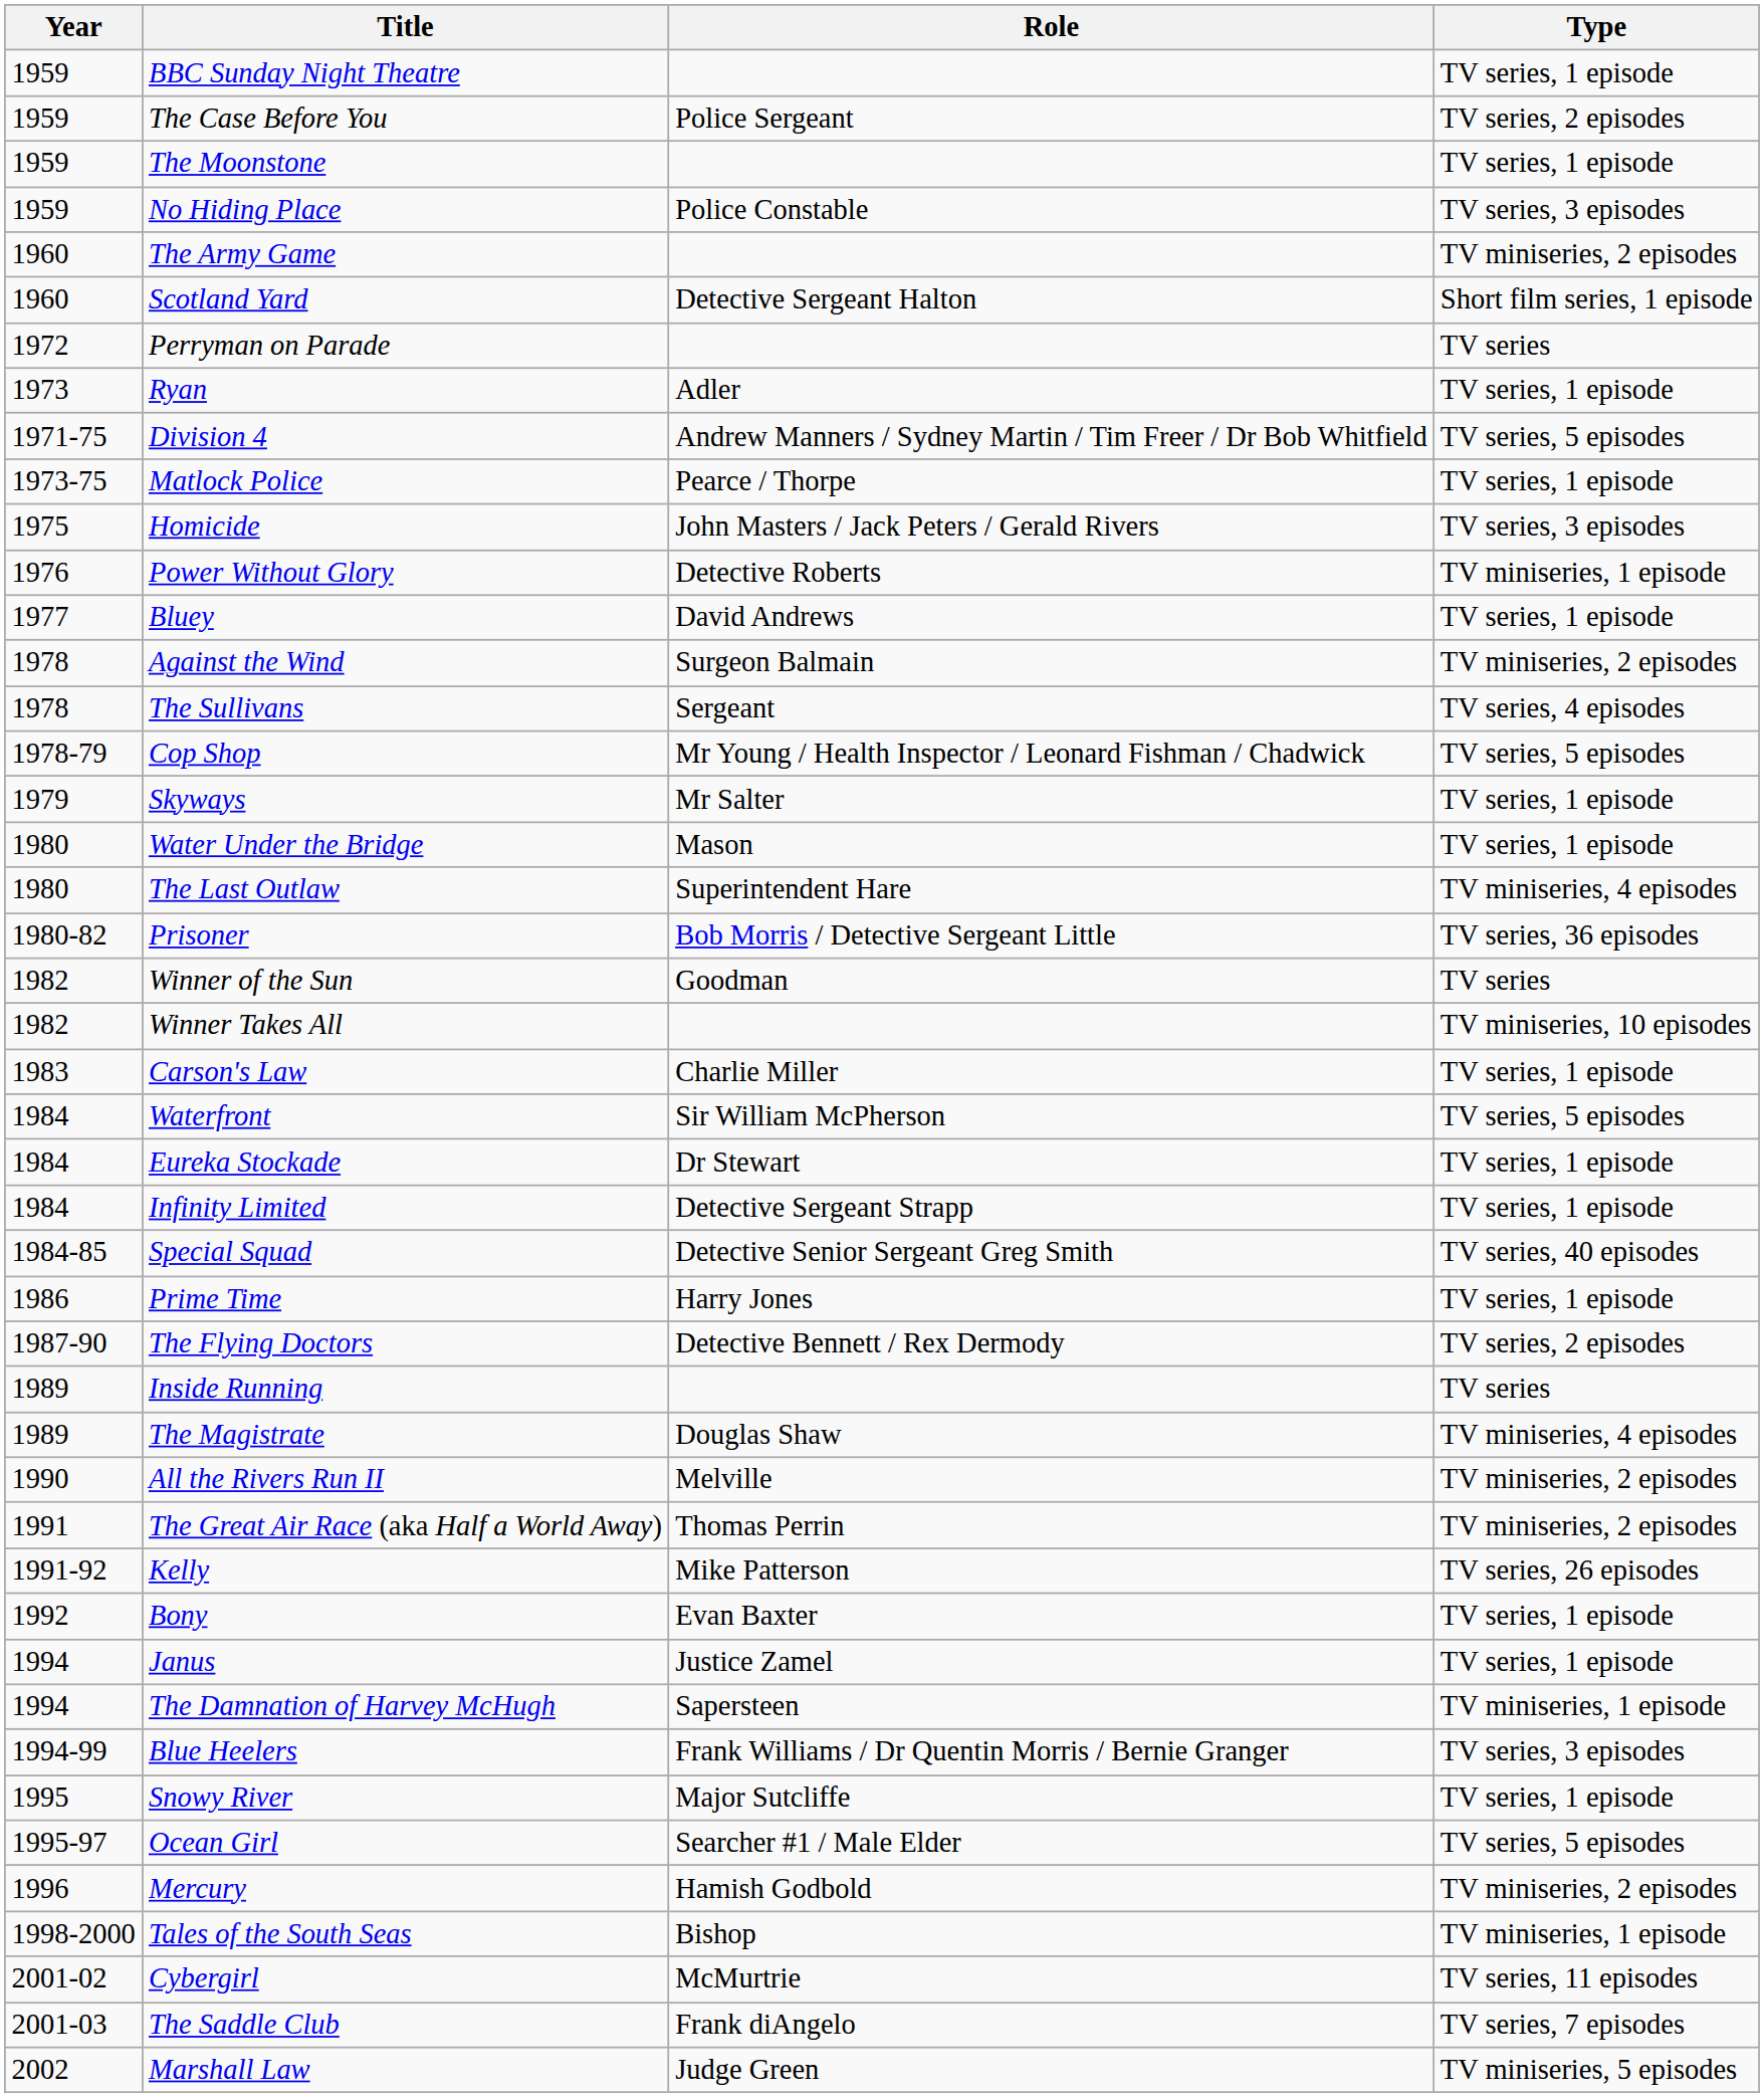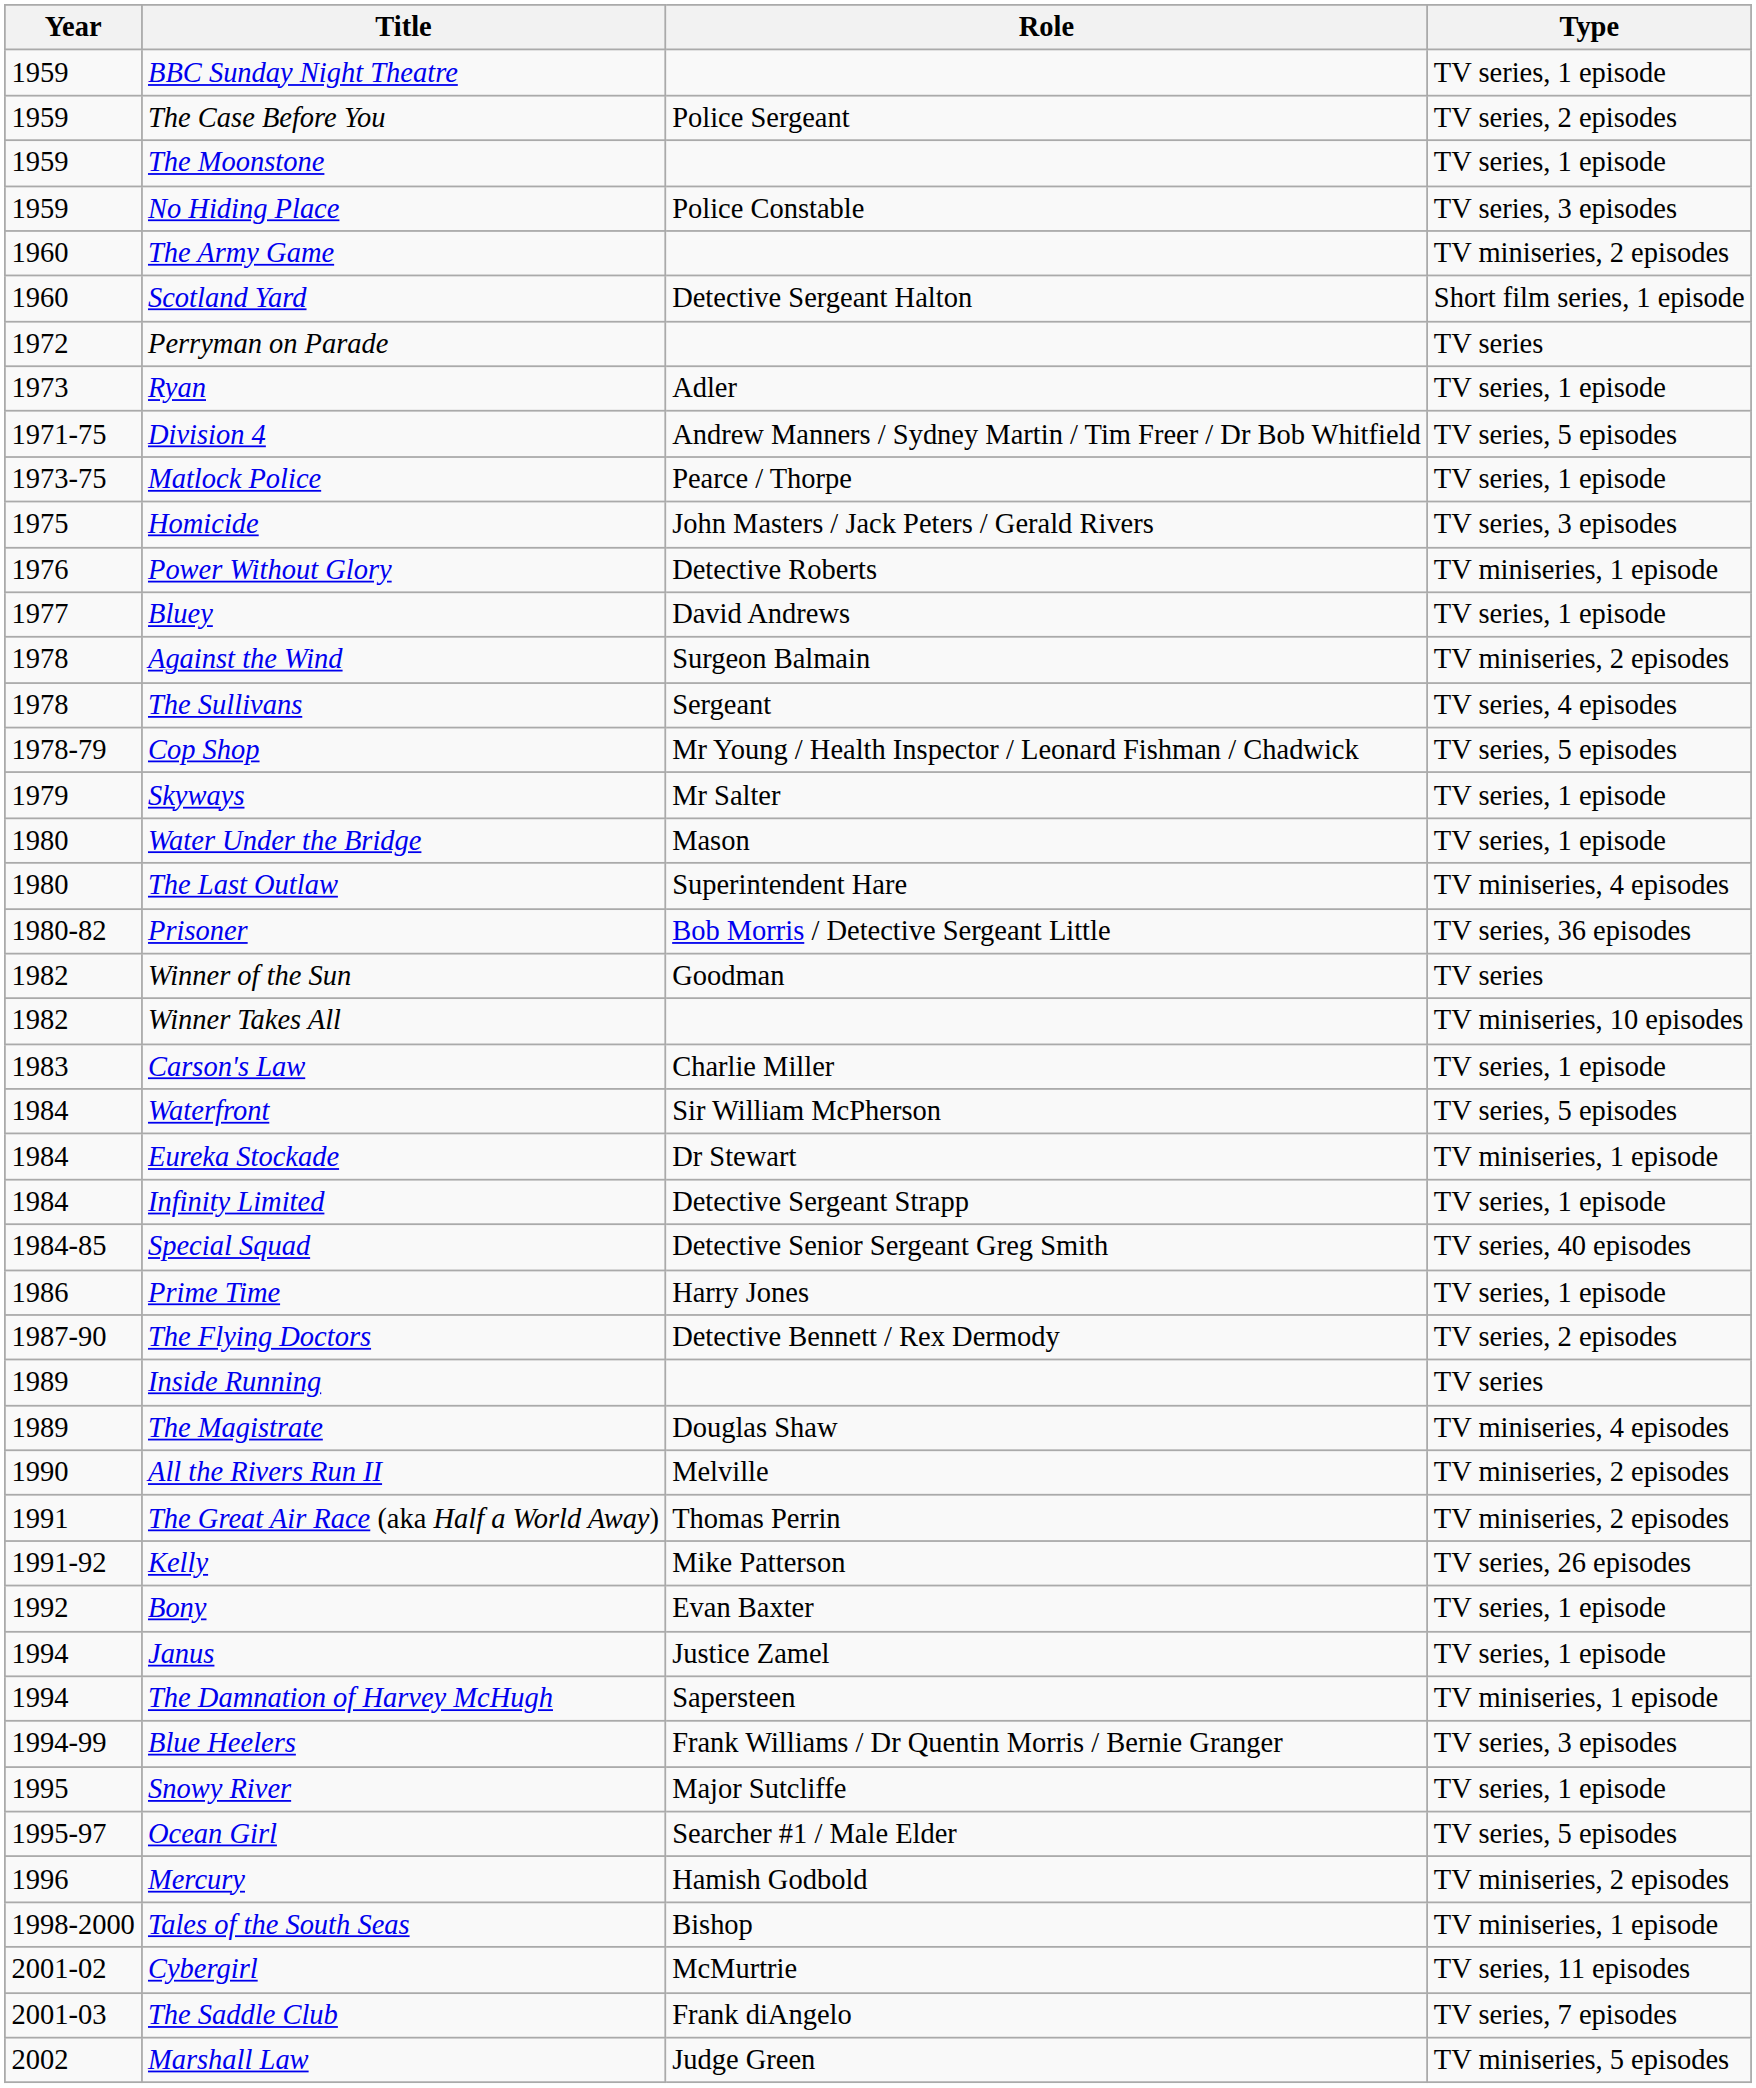 <table class="wikitable">
 <tr>
 <th>Year</th>
 <th>Title</th>
 <th>Role</th>
 <th>Type</th>
 </tr>
 <tr>
 <td>1959</td>
 <td><em><a href='#'>BBC Sunday Night Theatre</a></em></td>
 <td></td>
 <td>TV series, 1 episode</td>
 </tr>
 <tr>
 <td>1959</td>
 <td><em>The Case Before You</em></td>
 <td>Police Sergeant</td>
 <td>TV series, 2 episodes</td>
 </tr>
 <tr>
 <td>1959</td>
 <td><em><a href='#'>The Moonstone</a></em></td>
 <td></td>
 <td>TV series, 1 episode</td>
 </tr>
 <tr>
 <td>1959</td>
 <td><em><a href='#'>No Hiding Place</a></em></td>
 <td>Police Constable</td>
 <td>TV series, 3 episodes</td>
 </tr>
 <tr>
 <td>1960</td>
 <td><em><a href='#'>The Army Game</a></em></td>
 <td></td>
 <td>TV miniseries, 2 episodes</td>
 </tr>
 <tr>
 <td>1960</td>
 <td><em><a href='#'>Scotland Yard</a></em></td>
 <td>Detective Sergeant Halton</td>
 <td>Short film series, 1 episode</td>
 </tr>
 <tr>
 <td>1972</td>
 <td><em>Perryman on Parade</em></td>
 <td></td>
 <td>TV series</td>
 </tr>
 <tr>
 <td>1973</td>
 <td><em><a href='#'>Ryan</a></em></td>
 <td>Adler</td>
 <td>TV series, 1 episode</td>
 </tr>
 <tr>
 <td>1971-75</td>
 <td><em><a href='#'>Division 4</a></em></td>
 <td>Andrew Manners / Sydney Martin / Tim Freer / Dr Bob Whitfield</td>
 <td>TV series, 5 episodes</td>
 </tr>
 <tr>
 <td>1973-75</td>
 <td><em><a href='#'>Matlock Police</a></em></td>
 <td>Pearce / Thorpe</td>
 <td>TV series, 1 episode</td>
 </tr>
 <tr>
 <td>1975</td>
 <td><em><a href='#'>Homicide</a></em></td>
 <td>John Masters / Jack Peters / Gerald Rivers</td>
 <td>TV series, 3 episodes</td>
 </tr>
 <tr>
 <td>1976</td>
 <td><em><a href='#'>Power Without Glory</a></em></td>
 <td>Detective Roberts</td>
 <td>TV miniseries, 1 episode</td>
 </tr>
 <tr>
 <td>1977</td>
 <td><em><a href='#'>Bluey</a></em></td>
 <td>David Andrews</td>
 <td>TV series, 1 episode</td>
 </tr>
 <tr>
 <td>1978</td>
 <td><em><a href='#'>Against the Wind</a></em></td>
 <td>Surgeon Balmain</td>
 <td>TV miniseries, 2 episodes</td>
 </tr>
 <tr>
 <td>1978</td>
 <td><em><a href='#'>The Sullivans</a></em></td>
 <td>Sergeant</td>
 <td>TV series, 4 episodes</td>
 </tr>
 <tr>
 <td>1978-79</td>
 <td><em><a href='#'>Cop Shop</a></em></td>
 <td>Mr Young / Health Inspector / Leonard Fishman / Chadwick</td>
 <td>TV series, 5 episodes</td>
 </tr>
 <tr>
 <td>1979</td>
 <td><em><a href='#'>Skyways</a></em></td>
 <td>Mr Salter</td>
 <td>TV series, 1 episode</td>
 </tr>
 <tr>
 <td>1980</td>
 <td><em><a href='#'>Water Under the Bridge</a></em></td>
 <td>Mason</td>
 <td>TV series, 1 episode</td>
 </tr>
 <tr>
 <td>1980</td>
 <td><em><a href='#'>The Last Outlaw</a></em></td>
 <td>Superintendent Hare</td>
 <td>TV miniseries, 4 episodes</td>
 </tr>
 <tr>
 <td>1980-82</td>
 <td><em><a href='#'>Prisoner</a></em></td>
 <td><a href='#'>Bob Morris</a> / Detective Sergeant Little</td>
 <td>TV series, 36 episodes</td>
 </tr>
 <tr>
 <td>1982</td>
 <td><em>Winner of the Sun</em></td>
 <td>Goodman</td>
 <td>TV series</td>
 </tr>
 <tr>
 <td>1982</td>
 <td><em>Winner Takes All</em></td>
 <td></td>
 <td>TV miniseries, 10 episodes</td>
 </tr>
 <tr>
 <td>1983</td>
 <td><em><a href='#'>Carson's Law</a></em></td>
 <td>Charlie Miller</td>
 <td>TV series, 1 episode</td>
 </tr>
 <tr>
 <td>1984</td>
 <td><em><a href='#'>Waterfront</a></em></td>
 <td>Sir William McPherson</td>
 <td>TV series, 5 episodes</td>
 </tr>
 <tr>
 <td>1984</td>
 <td><em><a href='#'>Eureka Stockade</a></em></td>
 <td>Dr Stewart</td>
-<td>TV series, 1 episode</td>
+<td>TV miniseries, 1 episode</td>
 </tr>
 <tr>
 <td>1984</td>
 <td><em><a href='#'>Infinity Limited</a></em></td>
 <td>Detective Sergeant Strapp</td>
 <td>TV series, 1 episode</td>
 </tr>
 <tr>
 <td>1984-85</td>
 <td><em><a href='#'>Special Squad</a></em></td>
 <td>Detective Senior Sergeant Greg Smith</td>
 <td>TV series, 40 episodes</td>
 </tr>
 <tr>
 <td>1986</td>
 <td><em><a href='#'>Prime Time</a></em></td>
 <td>Harry Jones</td>
 <td>TV series, 1 episode</td>
 </tr>
 <tr>
 <td>1987-90</td>
 <td><em><a href='#'>The Flying Doctors</a></em></td>
 <td>Detective Bennett / Rex Dermody</td>
 <td>TV series, 2 episodes</td>
 </tr>
 <tr>
 <td>1989</td>
 <td><em><a href='#'>Inside Running</a></em></td>
 <td></td>
 <td>TV series</td>
 </tr>
 <tr>
 <td>1989</td>
 <td><em><a href='#'>The Magistrate</a></em></td>
 <td>Douglas Shaw</td>
 <td>TV miniseries, 4 episodes</td>
 </tr>
 <tr>
 <td>1990</td>
 <td><em><a href='#'>All the Rivers Run II</a></em></td>
 <td>Melville</td>
 <td>TV miniseries, 2 episodes</td>
 </tr>
 <tr>
 <td>1991</td>
 <td><em><a href='#'>The Great Air Race</a> </em>(aka <em>Half a World Away</em>)</td>
 <td>Thomas Perrin</td>
 <td>TV miniseries, 2 episodes</td>
 </tr>
 <tr>
 <td>1991-92</td>
 <td><em><a href='#'>Kelly</a></em></td>
 <td>Mike Patterson</td>
 <td>TV series, 26 episodes</td>
 </tr>
 <tr>
 <td>1992</td>
 <td><em><a href='#'>Bony</a></em></td>
 <td>Evan Baxter</td>
 <td>TV series, 1 episode</td>
 </tr>
 <tr>
 <td>1994</td>
 <td><em><a href='#'>Janus</a></em></td>
 <td>Justice Zamel</td>
 <td>TV series, 1 episode</td>
 </tr>
 <tr>
 <td>1994</td>
 <td><em><a href='#'>The Damnation of Harvey McHugh</a></em></td>
 <td>Sapersteen</td>
 <td>TV miniseries, 1 episode</td>
 </tr>
 <tr>
 <td>1994-99</td>
 <td><em><a href='#'>Blue Heelers</a></em></td>
 <td>Frank Williams / Dr Quentin Morris / Bernie Granger</td>
 <td>TV series, 3 episodes</td>
 </tr>
 <tr>
 <td>1995</td>
 <td><em> <a href='#'>Snowy River</a></em></td>
 <td>Major Sutcliffe</td>
 <td>TV series, 1 episode</td>
 </tr>
 <tr>
 <td>1995-97</td>
 <td><em><a href='#'>Ocean Girl</a></em></td>
 <td>Searcher #1 / Male Elder</td>
 <td>TV series, 5 episodes</td>
 </tr>
 <tr>
 <td>1996</td>
 <td><em><a href='#'>Mercury</a></em></td>
 <td>Hamish Godbold</td>
 <td>TV miniseries, 2 episodes</td>
 </tr>
 <tr>
 <td>1998-2000</td>
 <td><em><a href='#'>Tales of the South Seas</a></em></td>
 <td>Bishop</td>
 <td>TV miniseries, 1 episode</td>
 </tr>
 <tr>
 <td>2001-02</td>
 <td><em><a href='#'>Cybergirl</a></em></td>
 <td>McMurtrie</td>
 <td>TV series, 11 episodes</td>
 </tr>
 <tr>
 <td>2001-03</td>
 <td><em><a href='#'>The Saddle Club</a></em></td>
 <td>Frank diAngelo</td>
 <td>TV series, 7 episodes</td>
 </tr>
 <tr>
 <td>2002</td>
 <td><em><a href='#'>Marshall Law</a></em></td>
 <td>Judge Green</td>
 <td>TV miniseries, 5 episodes</td>
 </tr>
 </table>
